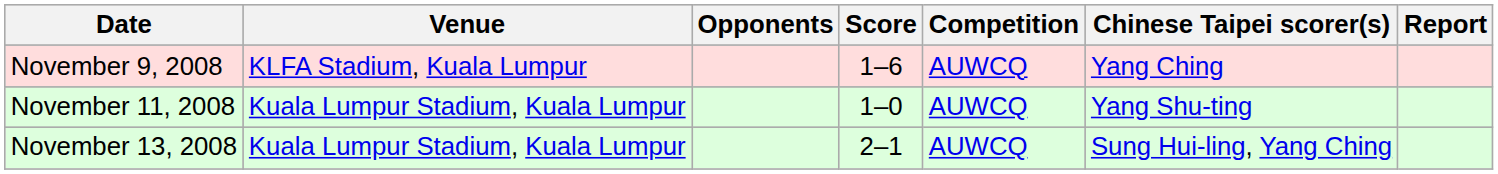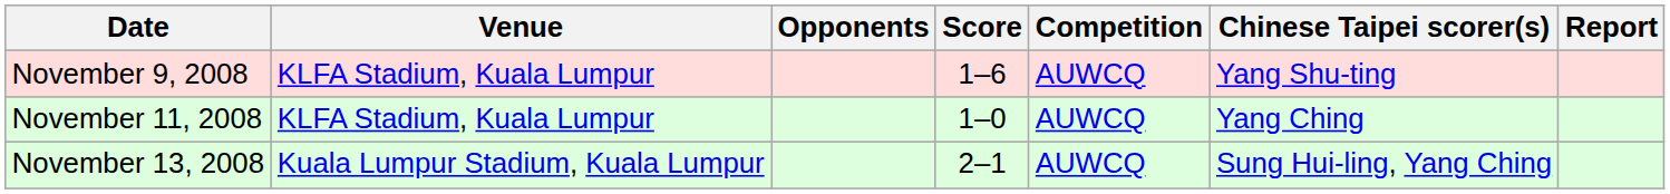 <table class="wikitable">
 <tr>
 <th>Date</th>
 <th>Venue</th>
 <th>Opponents</th>
 <th>Score</th>
 <th>Competition</th>
 <th>Chinese Taipei scorer(s)</th>
 <th>Report</th>
 </tr>
 <tr style="background: #ffdddd;">
 <td>November 9, 2008</td>
 <td><a href='#'>KLFA Stadium</a>, <a href='#'>Kuala Lumpur</a></td>
 <td></td>
 <td style="text-align: center;">1–6</td>
 <td><a href='#'>AUWCQ</a></td>
-<td><a href='#'>Yang Ching</a></td>
+<td><a href='#'>Yang Shu-ting</a></td>
 <td></td>
 </tr>
 <tr style="background: #ddffdd;">
 <td>November 11, 2008</td>
-<td><a href='#'>Kuala Lumpur Stadium</a>, <a href='#'>Kuala Lumpur</a></td>
+<td><a href='#'>KLFA Stadium</a>, <a href='#'>Kuala Lumpur</a></td>
 <td></td>
 <td style="text-align: center;">1–0</td>
 <td><a href='#'>AUWCQ</a></td>
-<td><a href='#'>Yang Shu-ting</a></td>
+<td><a href='#'>Yang Ching</a></td>
 <td></td>
 </tr>
 <tr style="background: #ddffdd;">
 <td>November 13, 2008</td>
 <td><a href='#'>Kuala Lumpur Stadium</a>, <a href='#'>Kuala Lumpur</a></td>
 <td></td>
 <td style="text-align: center;">2–1</td>
 <td><a href='#'>AUWCQ</a></td>
 <td><a href='#'>Sung Hui-ling</a>, <a href='#'>Yang Ching</a></td>
 <td></td>
 </tr>
 </table>
